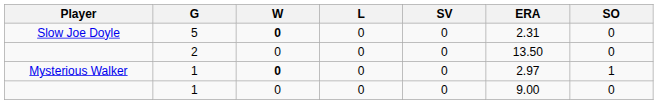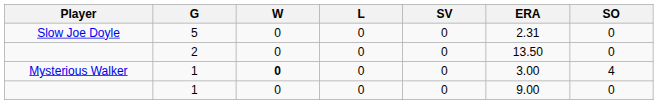 <table class="wikitable sortable">
 <tr>
 <th bgcolor="#DDDDFF" width="16%">Player</th>
 <th bgcolor="#DDDDFF" width="9%">G</th>
 <th bgcolor="#DDDDFF" width="9%">W</th>
 <th bgcolor="#DDDDFF" width="9%">L</th>
 <th bgcolor="#DDDDFF" width="9%">SV</th>
 <th bgcolor="#DDDDFF" width="9%">ERA</th>
 <th bgcolor="#DDDDFF" width="9%">SO</th>
 </tr>
 <tr align="center">
 <td><a href='#'>Slow Joe Doyle</a></td>
 <td>5</td>
-<td><strong>0</strong></td>
+<td>0</td>
 <td>0</td>
 <td>0</td>
 <td>2.31</td>
 <td>0</td>
 </tr>
 <tr align=center>
 <td></td>
 <td>2</td>
 <td>0</td>
 <td>0</td>
 <td>0</td>
 <td>13.50</td>
 <td>0</td>
 </tr>
 <tr align="center">
 <td><a href='#'>Mysterious Walker</a></td>
 <td>1</td>
 <td><strong>0</strong></td>
 <td>0</td>
 <td>0</td>
-<td>2.97</td>
-<td>1</td>
+<td>3.00</td>
+<td>4</td>
 </tr>
 <tr align=center>
 <td></td>
 <td>1</td>
 <td>0</td>
 <td>0</td>
 <td>0</td>
 <td>9.00</td>
 <td>0</td>
 </tr>
 </table>
